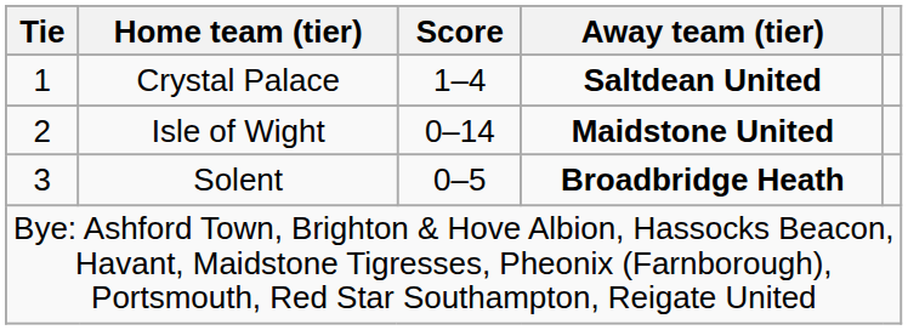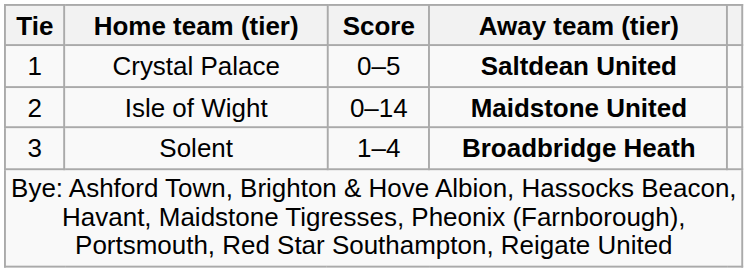 <table class="wikitable" style="text-align:center; font-size:85%">
 <tr>
 <th>Tie</th>
 <th>Home team (tier)</th>
 <th>Score</th>
 <th>Away team (tier)</th>
 <th></th>
 </tr>
 <tr>
 <td align="center">1</td>
 <td>Crystal Palace</td>
-<td align="center">1–4</td>
+<td align="center">0–5</td>
 <td><strong>Saltdean United</strong></td>
 <td></td>
 </tr>
 <tr>
 <td align="center">2</td>
 <td>Isle of Wight</td>
 <td align="center">0–14</td>
 <td><strong>Maidstone United</strong></td>
 <td></td>
 </tr>
 <tr>
 <td align="center">3</td>
 <td>Solent</td>
-<td align="center">0–5</td>
+<td align="center">1–4</td>
 <td><strong>Broadbridge Heath</strong></td>
 <td></td>
 </tr>
 <tr>
 <td colspan="5" align="center">Bye: Ashford Town, Brighton & Hove Albion, Hassocks Beacon,<br>Havant, Maidstone Tigresses, Pheonix (Farnborough),<br>Portsmouth, Red Star Southampton, Reigate United</td>
 </tr>
 </table>
